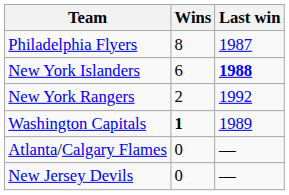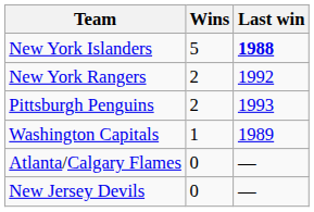 <table class="wikitable">
 <tr>
 <th>Team</th>
 <th>Wins</th>
 <th>Last win</th>
 </tr>
 <tr>
-<td><a href='#'>Philadelphia Flyers</a></td>
-<td>8</td>
-<td><a href='#'>1987</a></td>
-</tr>
-<tr>
 <td><a href='#'>New York Islanders</a></td>
-<td>6</td>
+<td>5</td>
 <td><strong><a href='#'>1988</a></strong></td>
 </tr>
 <tr>
 <td><a href='#'>New York Rangers</a></td>
 <td>2</td>
 <td><a href='#'>1992</a></td>
 </tr>
 <tr>
+<td><a href='#'>Pittsburgh Penguins</a></td>
+<td>2</td>
+<td><a href='#'>1993</a></td>
+</tr>
+<tr>
 <td><a href='#'>Washington Capitals</a></td>
-<td><strong>1</strong></td>
+<td>1</td>
 <td><a href='#'>1989</a></td>
 </tr>
 <tr>
 <td><a href='#'>Atlanta</a>/<a href='#'>Calgary Flames</a></td>
 <td>0</td>
 <td>—</td>
 </tr>
 <tr>
 <td><a href='#'>New Jersey Devils</a></td>
 <td>0</td>
 <td>—</td>
 </tr>
 </table>
